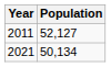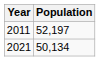 <table class="wikitable">
 <tr>
 <th>Year</th>
 <th>Population</th>
 </tr>
 <tr>
 <td>2011</td>
-<td>52,127</td>
+<td>52,197</td>
 </tr>
 <tr>
 <td>2021</td>
 <td>50,134</td>
 </tr>
 </table>
